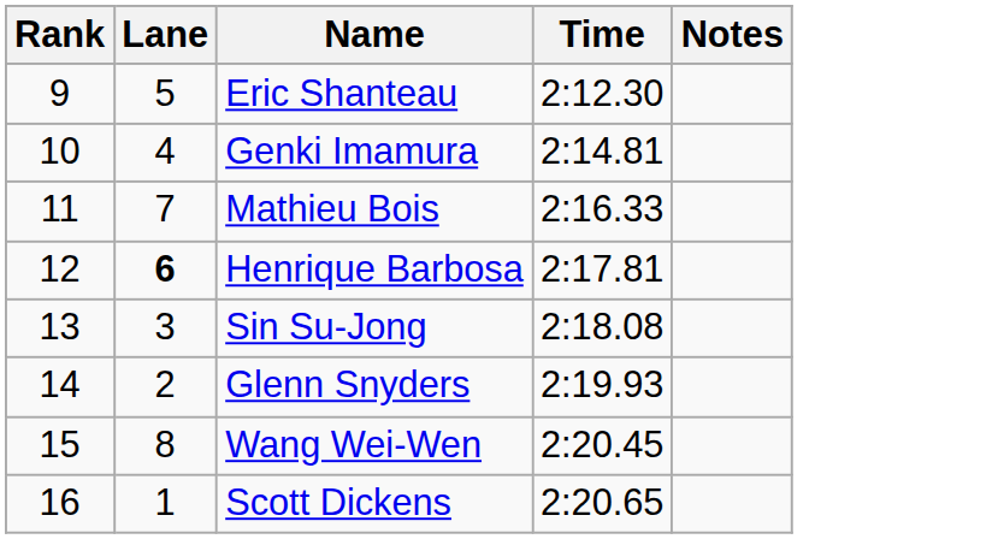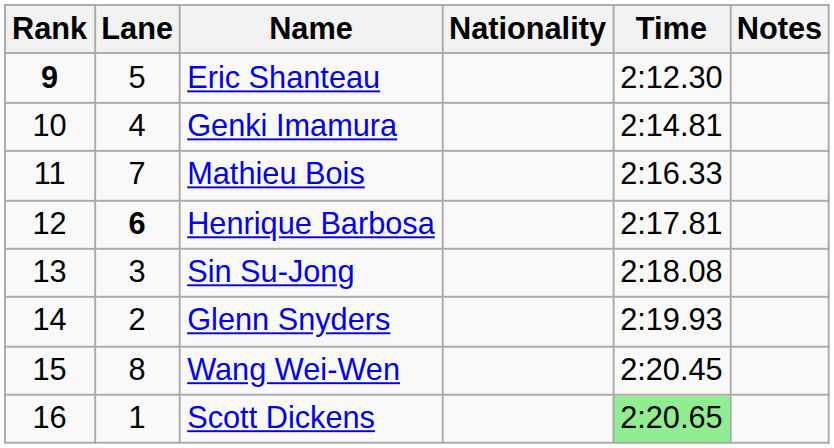 <table class="wikitable sortable" style="text-align:center">
 <tr>
 <th>Rank</th>
 <th>Lane</th>
 <th>Name</th>
+<th>Nationality</th>
 <th>Time</th>
 <th>Notes</th>
 </tr>
 <tr>
-<td>9</td>
+<td><strong>9</strong></td>
 <td>5</td>
 <td align=left><a href='#'>Eric Shanteau</a></td>
+<td align=left></td>
 <td>2:12.30</td>
 <td></td>
 </tr>
 <tr>
 <td>10</td>
 <td>4</td>
 <td align=left><a href='#'>Genki Imamura</a></td>
+<td align=left></td>
 <td>2:14.81</td>
 <td></td>
 </tr>
 <tr>
 <td>11</td>
 <td>7</td>
 <td align=left><a href='#'>Mathieu Bois</a></td>
+<td align=left></td>
 <td>2:16.33</td>
 <td></td>
 </tr>
 <tr>
 <td>12</td>
 <td><strong>6</strong></td>
 <td align=left><a href='#'>Henrique Barbosa</a></td>
+<td align=left></td>
 <td>2:17.81</td>
 <td></td>
 </tr>
 <tr>
 <td>13</td>
 <td>3</td>
 <td align=left><a href='#'>Sin Su-Jong</a></td>
+<td align=left></td>
 <td>2:18.08</td>
 <td></td>
 </tr>
 <tr>
 <td>14</td>
 <td>2</td>
 <td align=left><a href='#'>Glenn Snyders</a></td>
+<td align=left></td>
 <td>2:19.93</td>
 <td></td>
 </tr>
 <tr>
 <td>15</td>
 <td>8</td>
 <td align=left><a href='#'>Wang Wei-Wen</a></td>
+<td align=left></td>
 <td>2:20.45</td>
 <td></td>
 </tr>
 <tr>
 <td>16</td>
 <td>1</td>
 <td align=left><a href='#'>Scott Dickens</a></td>
-<td>2:20.65</td>
+<td align=left></td>
+<td style="background: lightgreen;">2:20.65</td>
 <td></td>
 </tr>
 </table>
